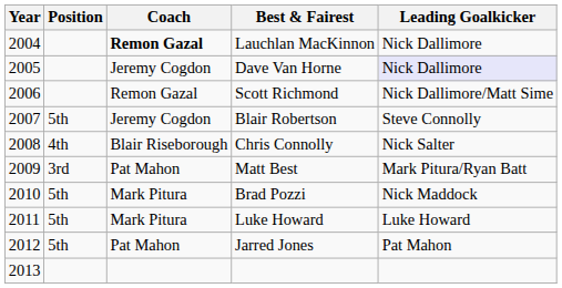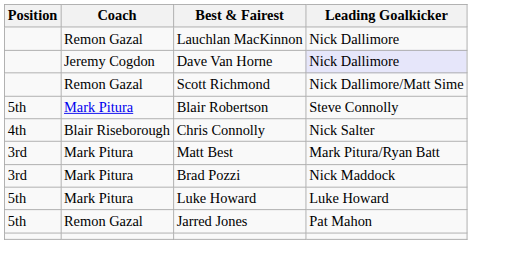 <table class="wikitable">
 <tr>
-<th>Year</th>
 <th>Position</th>
 <th>Coach</th>
 <th>Best & Fairest</th>
 <th>Leading Goalkicker</th>
 </tr>
 <tr>
-<td>2004</td>
 <td></td>
-<td><strong>Remon Gazal</strong></td>
+<td>Remon Gazal</td>
 <td>Lauchlan MacKinnon</td>
 <td>Nick Dallimore</td>
 </tr>
 <tr>
-<td>2005</td>
 <td></td>
 <td>Jeremy Cogdon</td>
 <td>Dave Van Horne</td>
 <td style="background: lavender;">Nick Dallimore</td>
 </tr>
 <tr>
-<td>2006</td>
 <td></td>
 <td>Remon Gazal</td>
 <td>Scott Richmond</td>
 <td>Nick Dallimore/Matt Sime</td>
 </tr>
 <tr>
-<td>2007</td>
 <td>5th</td>
-<td>Jeremy Cogdon</td>
+<td><a href='#'>Mark Pitura</a></td>
 <td>Blair Robertson</td>
 <td>Steve Connolly</td>
 </tr>
 <tr>
-<td>2008</td>
 <td>4th</td>
 <td>Blair Riseborough</td>
 <td>Chris Connolly</td>
 <td>Nick Salter</td>
 </tr>
 <tr>
-<td>2009</td>
 <td>3rd</td>
-<td>Pat Mahon</td>
+<td>Mark Pitura</td>
 <td>Matt Best</td>
 <td>Mark Pitura/Ryan Batt</td>
 </tr>
 <tr>
-<td>2010</td>
-<td>5th</td>
+<td>3rd</td>
 <td>Mark Pitura</td>
 <td>Brad Pozzi</td>
 <td>Nick Maddock</td>
 </tr>
 <tr>
-<td>2011</td>
 <td>5th</td>
 <td>Mark Pitura</td>
 <td>Luke Howard</td>
 <td>Luke Howard</td>
 </tr>
 <tr>
-<td>2012</td>
 <td>5th</td>
-<td>Pat Mahon</td>
+<td>Remon Gazal</td>
 <td>Jarred Jones</td>
 <td>Pat Mahon</td>
 </tr>
 <tr>
-<td>2013</td>
 <td></td>
 <td></td>
 <td></td>
 <td></td>
 </tr>
 </table>
